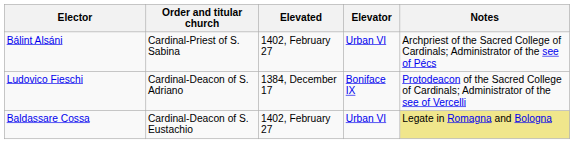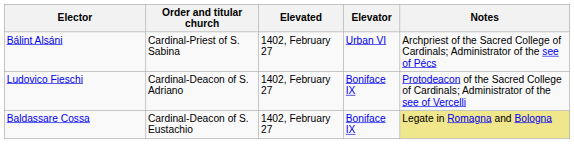 <table class="wikitable sortable" style="width:100%">
 <tr>
 <th width="25%">Elector</th>
 <th width="20%">Order and titular church</th>
 <th width="15%">Elevated</th>
 <th width="10%">Elevator</th>
 <th width="30%">Notes</th>
 </tr>
 <tr valign="top">
 <td><a href='#'>Bálint Alsáni</a></td>
 <td>Cardinal-Priest of S. Sabina</td>
 <td>1402, February 27</td>
 <td><a href='#'>Urban VI</a></td>
 <td>Archpriest of the Sacred College of Cardinals; Administrator of the <a href='#'>see of Pécs</a></td>
 </tr>
 <tr valign="top">
 <td><a href='#'>Ludovico Fieschi</a></td>
 <td>Cardinal-Deacon of S. Adriano</td>
-<td>1384, December 17</td>
+<td>1402, February 27</td>
 <td><a href='#'>Boniface IX</a></td>
 <td><a href='#'>Protodeacon</a> of the Sacred College of Cardinals; Administrator of the <a href='#'>see of Vercelli</a></td>
 </tr>
 <tr valign="top">
 <td><a href='#'>Baldassare Cossa</a></td>
 <td>Cardinal-Deacon of S. Eustachio</td>
 <td>1402, February 27</td>
-<td><a href='#'>Urban VI</a></td>
+<td><a href='#'>Boniface IX</a></td>
 <td style="background: khaki;">Legate in <a href='#'>Romagna</a> and <a href='#'>Bologna</a></td>
 </tr>
 </table>
